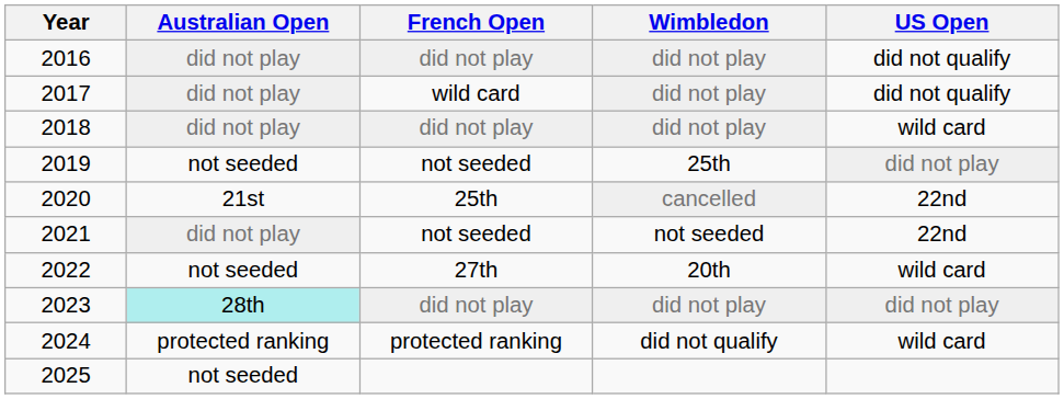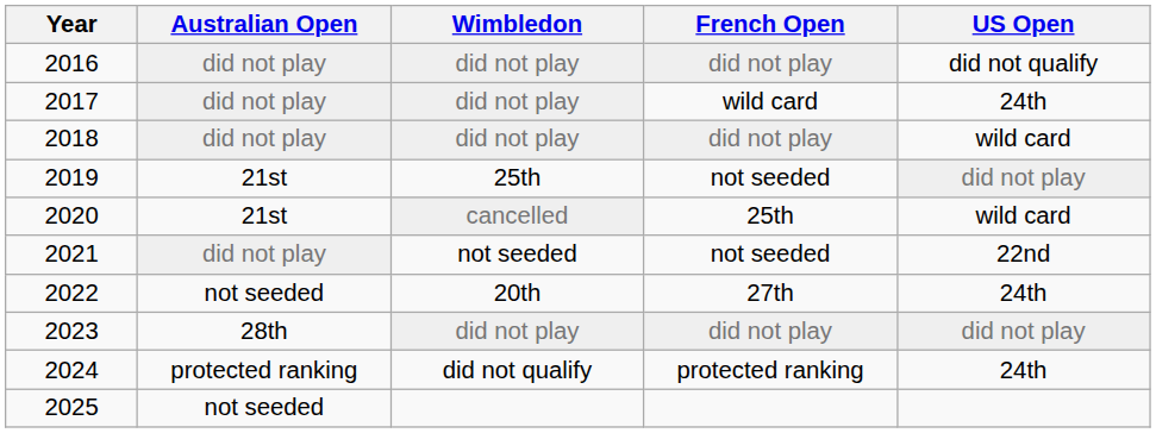 <table class="wikitable" style="text-align:center">
 <tr>
 <th width="80">Year</th>
 <th width="160"><a href='#'>Australian Open</a></th>
+<th width="160"><a href='#'>Wimbledon</a></th>
 <th width="160"><a href='#'>French Open</a></th>
-<th width="160"><a href='#'>Wimbledon</a></th>
 <th width="160"><a href='#'>US Open</a></th>
 </tr>
 <tr>
 <td>2016</td>
 <td style=color:#767676 bgcolor=efefef>did not play</td>
 <td style=color:#767676 bgcolor=efefef>did not play</td>
 <td style=color:#767676 bgcolor=efefef>did not play</td>
 <td>did not qualify</td>
 </tr>
 <tr>
 <td>2017</td>
 <td style=color:#767676 bgcolor=efefef>did not play</td>
+<td style=color:#767676 bgcolor=efefef>did not play</td>
 <td>wild card</td>
-<td style=color:#767676 bgcolor=efefef>did not play</td>
-<td>did not qualify</td>
+<td>24th</td>
 </tr>
 <tr>
 <td>2018</td>
 <td style=color:#767676 bgcolor=efefef>did not play</td>
 <td style=color:#767676 bgcolor=efefef>did not play</td>
 <td style=color:#767676 bgcolor=efefef>did not play</td>
 <td>wild card</td>
 </tr>
 <tr>
 <td>2019</td>
+<td>21st</td>
+<td>25th</td>
 <td>not seeded</td>
-<td>not seeded</td>
-<td>25th</td>
 <td style=color:#767676 bgcolor=efefef>did not play</td>
 </tr>
 <tr>
 <td>2020</td>
 <td>21st</td>
+<td style=color:#767676 bgcolor=efefef>cancelled</td>
 <td>25th</td>
-<td style=color:#767676 bgcolor=efefef>cancelled</td>
-<td>22nd</td>
+<td>wild card</td>
 </tr>
 <tr>
 <td>2021</td>
 <td style=color:#767676 bgcolor=efefef>did not play</td>
 <td>not seeded</td>
 <td>not seeded</td>
 <td>22nd</td>
 </tr>
 <tr>
 <td>2022</td>
 <td>not seeded</td>
+<td>20th</td>
 <td>27th</td>
-<td>20th</td>
-<td>wild card</td>
+<td>24th</td>
 </tr>
 <tr>
 <td>2023</td>
-<td style="background: paleturquoise;">28th</td>
+<td>28th</td>
 <td style=color:#767676 bgcolor=efefef>did not play</td>
 <td style=color:#767676 bgcolor=efefef>did not play</td>
 <td style=color:#767676 bgcolor=efefef>did not play</td>
 </tr>
 <tr>
 <td>2024</td>
 <td>protected ranking</td>
+<td>did not qualify</td>
 <td>protected ranking</td>
-<td>did not qualify</td>
-<td>wild card</td>
+<td>24th</td>
 </tr>
 <tr>
 <td>2025</td>
 <td>not seeded</td>
 <td></td>
 <td></td>
 <td></td>
 </tr>
 </table>
